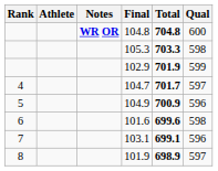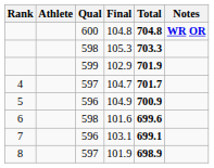 <table class="wikitable sortable" style="text-align: center">
 <tr>
 <th>Rank</th>
 <th>Athlete</th>
-<th>Notes</th>
+<th>Qual</th>
 <th>Final</th>
 <th>Total</th>
-<th>Qual</th>
+<th>Notes</th>
 </tr>
 <tr>
 <td></td>
 <td align=left></td>
-<td><strong><a href='#'>WR</a> <a href='#'>OR</a></strong></td>
+<td>600</td>
 <td>104.8</td>
 <td><strong>704.8</strong></td>
-<td>600</td>
+<td><strong><a href='#'>WR</a> <a href='#'>OR</a></strong></td>
 </tr>
 <tr>
 <td></td>
 <td align=left></td>
-<td></td>
+<td>598</td>
 <td>105.3</td>
 <td><strong>703.3</strong></td>
-<td>598</td>
+<td></td>
 </tr>
 <tr>
 <td></td>
 <td align=left></td>
-<td></td>
+<td>599</td>
 <td>102.9</td>
 <td><strong>701.9</strong></td>
-<td>599</td>
+<td></td>
 </tr>
 <tr>
 <td>4</td>
 <td align=left></td>
-<td></td>
+<td>597</td>
 <td>104.7</td>
 <td><strong>701.7</strong></td>
-<td>597</td>
+<td></td>
 </tr>
 <tr>
 <td>5</td>
 <td align=left></td>
-<td></td>
+<td>596</td>
 <td>104.9</td>
 <td><strong>700.9</strong></td>
-<td>596</td>
+<td></td>
 </tr>
 <tr>
 <td>6</td>
 <td align=left></td>
-<td></td>
+<td>598</td>
 <td>101.6</td>
 <td><strong>699.6</strong></td>
-<td>598</td>
+<td></td>
 </tr>
 <tr>
 <td>7</td>
 <td align=left></td>
-<td></td>
+<td>596</td>
 <td>103.1</td>
 <td><strong>699.1</strong></td>
-<td>596</td>
+<td></td>
 </tr>
 <tr>
 <td>8</td>
 <td align=left></td>
-<td></td>
+<td>597</td>
 <td>101.9</td>
 <td><strong>698.9</strong></td>
-<td>597</td>
+<td></td>
 </tr>
 </table>
